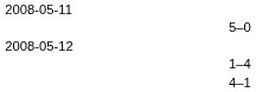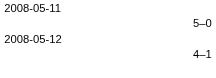 <table style="font-size:90%">
 <tr>
 <th width=200></th>
 <th width=100></th>
 <th width=200></th>
 </tr>
 <tr>
 <td colspan=3>2008-05-11</td>
 </tr>
 <tr>
 <td align=right></td>
 <td align=center>5–0</td>
 <td></td>
 </tr>
 <tr>
 <td colspan=3>2008-05-12</td>
 </tr>
 <tr>
 <td align=right></td>
-<td align=center>1–4</td>
-<td></td>
-</tr>
-<tr>
-<td align=right></td>
 <td align=center>4–1</td>
 <td></td>
 </tr>
 </table>
